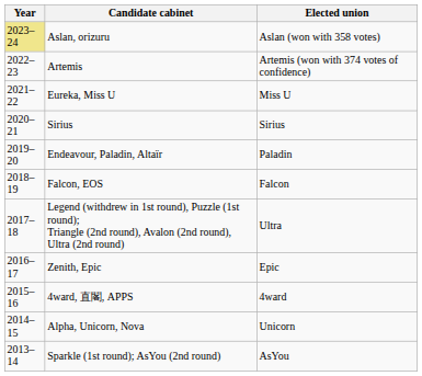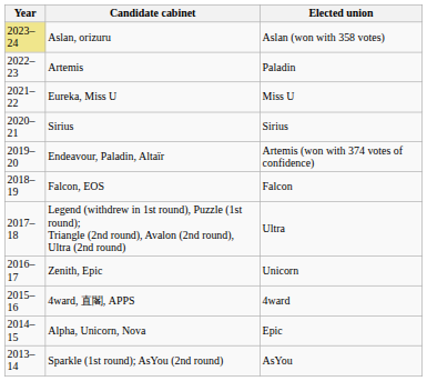 <table class="wikitable">
 <tr>
 <th>Year</th>
 <th>Candidate cabinet</th>
 <th>Elected union</th>
 </tr>
 <tr>
 <td style="background: khaki;">2023–24</td>
 <td>Aslan, orizuru</td>
 <td>Aslan (won with 358 votes)</td>
 </tr>
 <tr>
 <td>2022–23</td>
 <td>Artemis</td>
-<td>Artemis (won with 374 votes of confidence)</td>
+<td>Paladin</td>
 </tr>
 <tr>
 <td>2021–22</td>
 <td>Eureka, Miss U</td>
 <td>Miss U</td>
 </tr>
 <tr>
 <td>2020–21</td>
 <td>Sirius</td>
 <td>Sirius</td>
 </tr>
 <tr>
 <td>2019–20</td>
 <td>Endeavour, Paladin, Altaïr</td>
-<td>Paladin</td>
+<td>Artemis (won with 374 votes of confidence)</td>
 </tr>
 <tr>
 <td>2018–19</td>
 <td>Falcon, EOS</td>
 <td>Falcon</td>
 </tr>
 <tr>
 <td>2017–18</td>
 <td>Legend (withdrew in 1st round), Puzzle (1st round);<br>Triangle (2nd round), Avalon (2nd round), Ultra (2nd round)</td>
 <td>Ultra</td>
 </tr>
 <tr>
 <td>2016–17</td>
 <td>Zenith, Epic</td>
-<td>Epic</td>
+<td>Unicorn</td>
 </tr>
 <tr>
 <td>2015–16</td>
 <td>4ward, 直閣, APPS</td>
 <td>4ward</td>
 </tr>
 <tr>
 <td>2014–15</td>
 <td>Alpha, Unicorn, Nova</td>
-<td>Unicorn</td>
+<td>Epic</td>
 </tr>
 <tr>
 <td>2013–14</td>
 <td>Sparkle (1st round); AsYou (2nd round)</td>
 <td>AsYou</td>
 </tr>
 </table>
